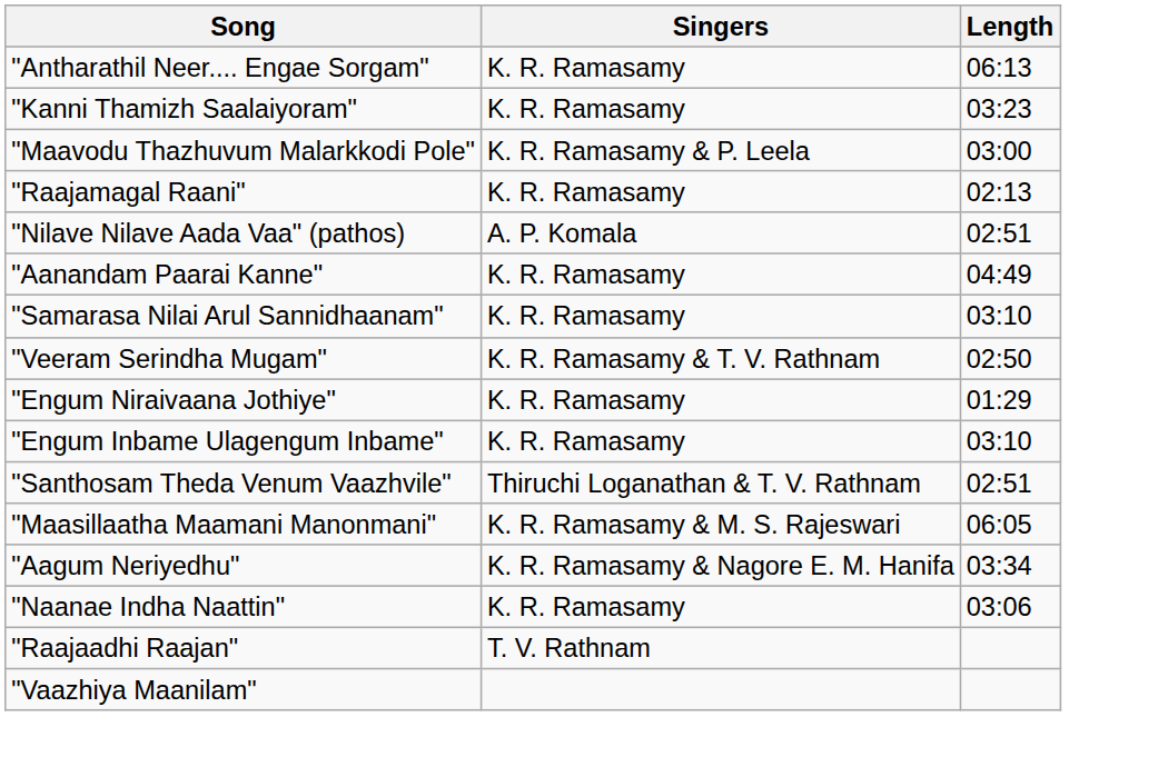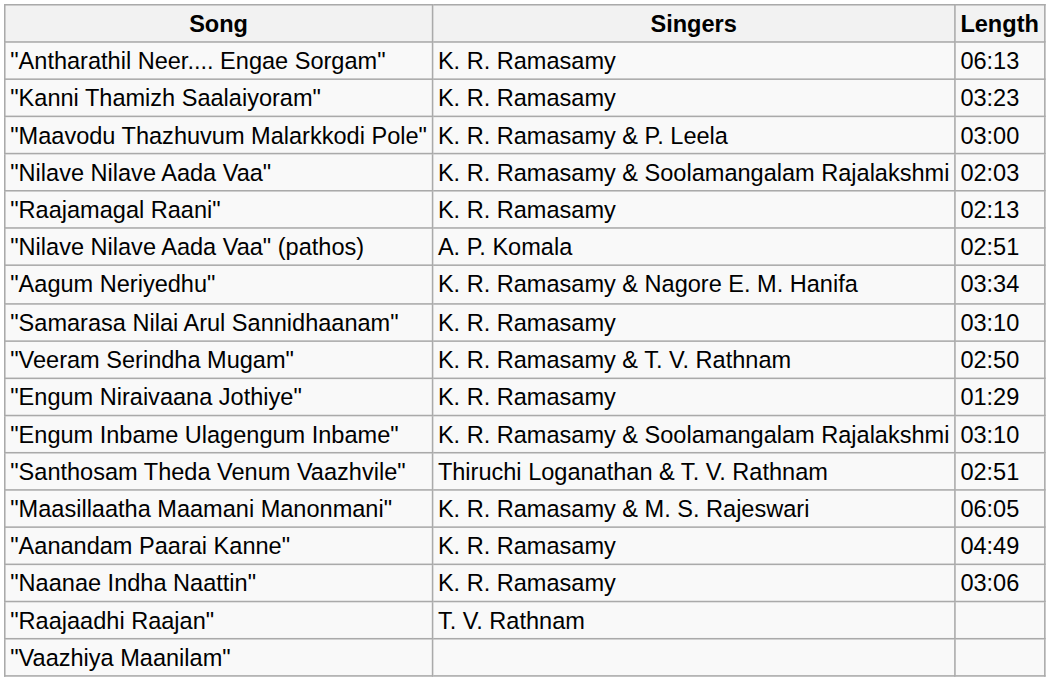 <table class="wikitable" style="font-size:95%;">
 <tr>
 <th>Song</th>
 <th>Singers</th>
 <th>Length</th>
 </tr>
 <tr>
 <td>"Antharathil Neer.... Engae Sorgam"</td>
 <td>K. R. Ramasamy</td>
 <td>06:13</td>
 </tr>
 <tr>
 <td>"Kanni Thamizh Saalaiyoram"</td>
 <td>K. R. Ramasamy</td>
 <td>03:23</td>
 </tr>
 <tr>
 <td>"Maavodu Thazhuvum Malarkkodi Pole"</td>
 <td>K. R. Ramasamy & P. Leela</td>
 <td>03:00</td>
 </tr>
 <tr>
+<td>"Nilave Nilave Aada Vaa"</td>
+<td>K. R. Ramasamy & Soolamangalam Rajalakshmi</td>
+<td>02:03</td>
+</tr>
+<tr>
 <td>"Raajamagal Raani"</td>
 <td>K. R. Ramasamy</td>
 <td>02:13</td>
 </tr>
 <tr>
 <td>"Nilave Nilave Aada Vaa" (pathos)</td>
 <td>A. P. Komala</td>
 <td>02:51</td>
 </tr>
 <tr>
-<td>"Aanandam Paarai Kanne"</td>
-<td>K. R. Ramasamy</td>
-<td>04:49</td>
+<td>"Aagum Neriyedhu"</td>
+<td>K. R. Ramasamy & Nagore E. M. Hanifa</td>
+<td>03:34</td>
 </tr>
 <tr>
 <td>"Samarasa Nilai Arul Sannidhaanam"</td>
 <td>K. R. Ramasamy</td>
 <td>03:10</td>
 </tr>
 <tr>
 <td>"Veeram Serindha Mugam"</td>
 <td>K. R. Ramasamy & T. V. Rathnam</td>
 <td>02:50</td>
 </tr>
 <tr>
 <td>"Engum Niraivaana Jothiye"</td>
 <td>K. R. Ramasamy</td>
 <td>01:29</td>
 </tr>
 <tr>
 <td>"Engum Inbame Ulagengum Inbame"</td>
-<td>K. R. Ramasamy</td>
+<td>K. R. Ramasamy & Soolamangalam Rajalakshmi</td>
 <td>03:10</td>
 </tr>
 <tr>
 <td>"Santhosam Theda Venum Vaazhvile"</td>
 <td>Thiruchi Loganathan & T. V. Rathnam</td>
 <td>02:51</td>
 </tr>
 <tr>
 <td>"Maasillaatha Maamani Manonmani"</td>
 <td>K. R. Ramasamy & M. S. Rajeswari</td>
 <td>06:05</td>
 </tr>
 <tr>
-<td>"Aagum Neriyedhu"</td>
-<td>K. R. Ramasamy & Nagore E. M. Hanifa</td>
-<td>03:34</td>
+<td>"Aanandam Paarai Kanne"</td>
+<td>K. R. Ramasamy</td>
+<td>04:49</td>
 </tr>
 <tr>
 <td>"Naanae Indha Naattin"</td>
 <td>K. R. Ramasamy</td>
 <td>03:06</td>
 </tr>
 <tr>
 <td>"Raajaadhi Raajan"</td>
 <td>T. V. Rathnam</td>
 <td></td>
 </tr>
 <tr>
 <td>"Vaazhiya Maanilam"</td>
 <td></td>
 <td></td>
 </tr>
 </table>
